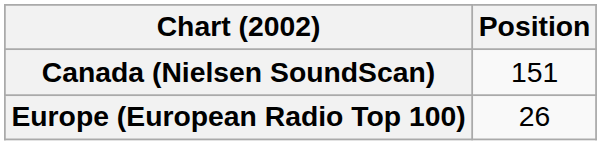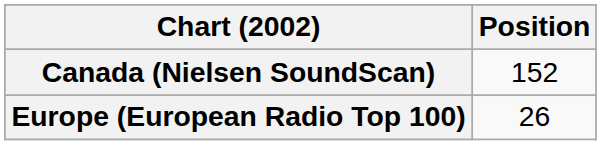 <table class="wikitable plainrowheaders" style="text-align:center">
 <tr>
 <th scope="col">Chart (2002)</th>
 <th scope="col">Position</th>
 </tr>
 <tr>
 <th scope="row">Canada (Nielsen SoundScan)</th>
-<td>151</td>
+<td>152</td>
 </tr>
 <tr>
 <th scope="row">Europe (European Radio Top 100)</th>
 <td>26</td>
 </tr>
 </table>
